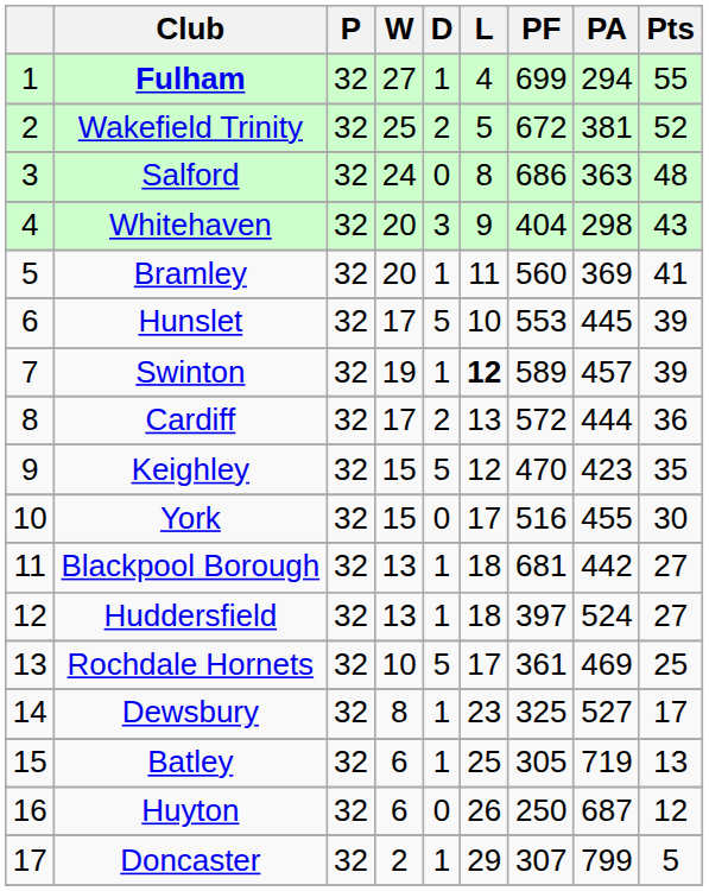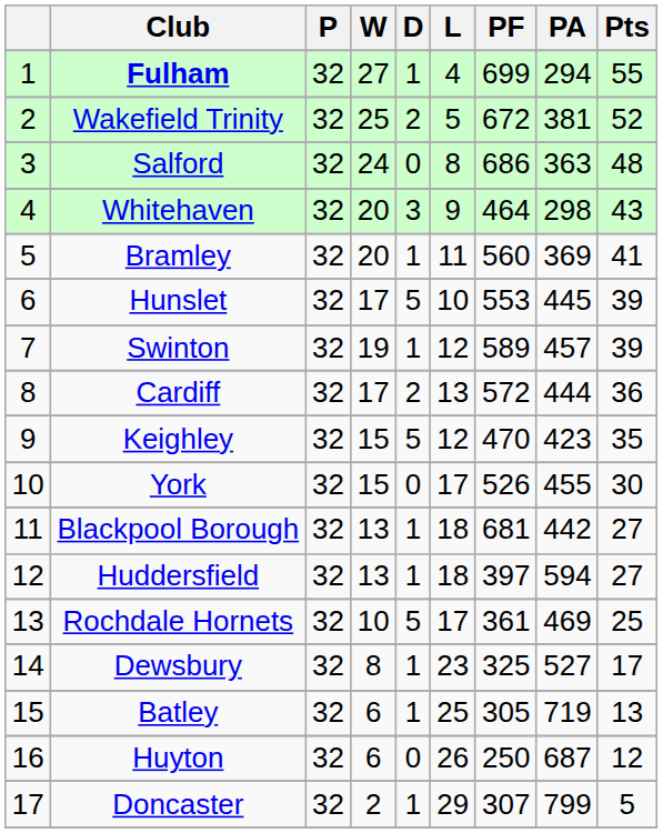 <table class="wikitable" style="text-align:center;">
 <tr>
 <th></th>
 <th><strong>Club</strong></th>
 <th><strong>P</strong></th>
 <th><strong>W</strong></th>
 <th><strong>D</strong></th>
 <th><strong>L</strong></th>
 <th><strong>PF</strong></th>
 <th><strong>PA</strong></th>
 <th><strong>Pts</strong></th>
 </tr>
 <tr --->
 </tr>
 <tr align=center style="background:#ccffcc;color:">
 <td>1</td>
 <td><strong><a href='#'>Fulham</a></strong></td>
 <td>32</td>
 <td>27</td>
 <td>1</td>
 <td>4</td>
 <td>699</td>
 <td>294</td>
 <td>55</td>
 </tr>
 <tr --->
 </tr>
 <tr align=center style="background:#ccffcc;color:">
 <td>2</td>
 <td><a href='#'>Wakefield Trinity</a></td>
 <td>32</td>
 <td>25</td>
 <td>2</td>
 <td>5</td>
 <td>672</td>
 <td>381</td>
 <td>52</td>
 </tr>
 <tr --->
 </tr>
 <tr align=center style="background:#ccffcc;color:">
 <td>3</td>
 <td><a href='#'>Salford</a></td>
 <td>32</td>
 <td>24</td>
 <td>0</td>
 <td>8</td>
 <td>686</td>
 <td>363</td>
 <td>48</td>
 </tr>
 <tr --->
 </tr>
 <tr align=center style="background:#ccffcc;color:">
 <td>4</td>
 <td><a href='#'>Whitehaven</a></td>
 <td>32</td>
 <td>20</td>
 <td>3</td>
 <td>9</td>
-<td>404</td>
+<td>464</td>
 <td>298</td>
 <td>43</td>
 </tr>
 <tr --->
 </tr>
 <tr align=center style="background:">
 <td>5</td>
 <td><a href='#'>Bramley</a></td>
 <td>32</td>
 <td>20</td>
 <td>1</td>
 <td>11</td>
 <td>560</td>
 <td>369</td>
 <td>41</td>
 </tr>
 <tr --->
 </tr>
 <tr align=center style="background:">
 <td>6</td>
 <td><a href='#'>Hunslet</a></td>
 <td>32</td>
 <td>17</td>
 <td>5</td>
 <td>10</td>
 <td>553</td>
 <td>445</td>
 <td>39</td>
 </tr>
 <tr --->
 </tr>
 <tr align=center style="background:">
 <td>7</td>
 <td><a href='#'>Swinton</a></td>
 <td>32</td>
 <td>19</td>
 <td>1</td>
-<td><strong>12</strong></td>
+<td>12</td>
 <td>589</td>
 <td>457</td>
 <td>39</td>
 </tr>
 <tr --->
 </tr>
 <tr align=center style="background:">
 <td>8</td>
 <td><a href='#'>Cardiff</a></td>
 <td>32</td>
 <td>17</td>
 <td>2</td>
 <td>13</td>
 <td>572</td>
 <td>444</td>
 <td>36</td>
 </tr>
 <tr --->
 </tr>
 <tr align=center style="background:">
 <td>9</td>
 <td><a href='#'>Keighley</a></td>
 <td>32</td>
 <td>15</td>
 <td>5</td>
 <td>12</td>
 <td>470</td>
 <td>423</td>
 <td>35</td>
 </tr>
 <tr --->
 </tr>
 <tr align=center style="background:">
 <td>10</td>
 <td><a href='#'>York</a></td>
 <td>32</td>
 <td>15</td>
 <td>0</td>
 <td>17</td>
-<td>516</td>
+<td>526</td>
 <td>455</td>
 <td>30</td>
 </tr>
 <tr --->
 </tr>
 <tr align=center style="background:">
 <td>11</td>
 <td><a href='#'>Blackpool Borough</a></td>
 <td>32</td>
 <td>13</td>
 <td>1</td>
 <td>18</td>
 <td>681</td>
 <td>442</td>
 <td>27</td>
 </tr>
 <tr ---|- align=center style="background:">
 <td>12</td>
 <td><a href='#'>Huddersfield</a></td>
 <td>32</td>
 <td>13</td>
 <td>1</td>
 <td>18</td>
 <td>397</td>
-<td>524</td>
+<td>594</td>
 <td>27</td>
 </tr>
 <tr --->
 </tr>
 <tr align=center style="background:">
 <td>13</td>
 <td><a href='#'>Rochdale Hornets</a></td>
 <td>32</td>
 <td>10</td>
 <td>5</td>
 <td>17</td>
 <td>361</td>
 <td>469</td>
 <td>25</td>
 </tr>
 <tr --->
 </tr>
 <tr align=center style="background:">
 <td>14</td>
 <td><a href='#'>Dewsbury</a></td>
 <td>32</td>
 <td>8</td>
 <td>1</td>
 <td>23</td>
 <td>325</td>
 <td>527</td>
 <td>17</td>
 </tr>
 <tr --->
 </tr>
 <tr align=center style="background:">
 <td>15</td>
 <td><a href='#'>Batley</a></td>
 <td>32</td>
 <td>6</td>
 <td>1</td>
 <td>25</td>
 <td>305</td>
 <td>719</td>
 <td>13</td>
 </tr>
 <tr --->
 </tr>
 <tr align=center style="background:">
 <td>16</td>
 <td><a href='#'>Huyton</a></td>
 <td>32</td>
 <td>6</td>
 <td>0</td>
 <td>26</td>
 <td>250</td>
 <td>687</td>
 <td>12</td>
 </tr>
 <tr --->
 </tr>
 <tr align=center style="background:">
 <td>17</td>
 <td><a href='#'>Doncaster</a></td>
 <td>32</td>
 <td>2</td>
 <td>1</td>
 <td>29</td>
 <td>307</td>
 <td>799</td>
 <td>5</td>
 </tr>
 <tr --->
 </tr>
 </table>
